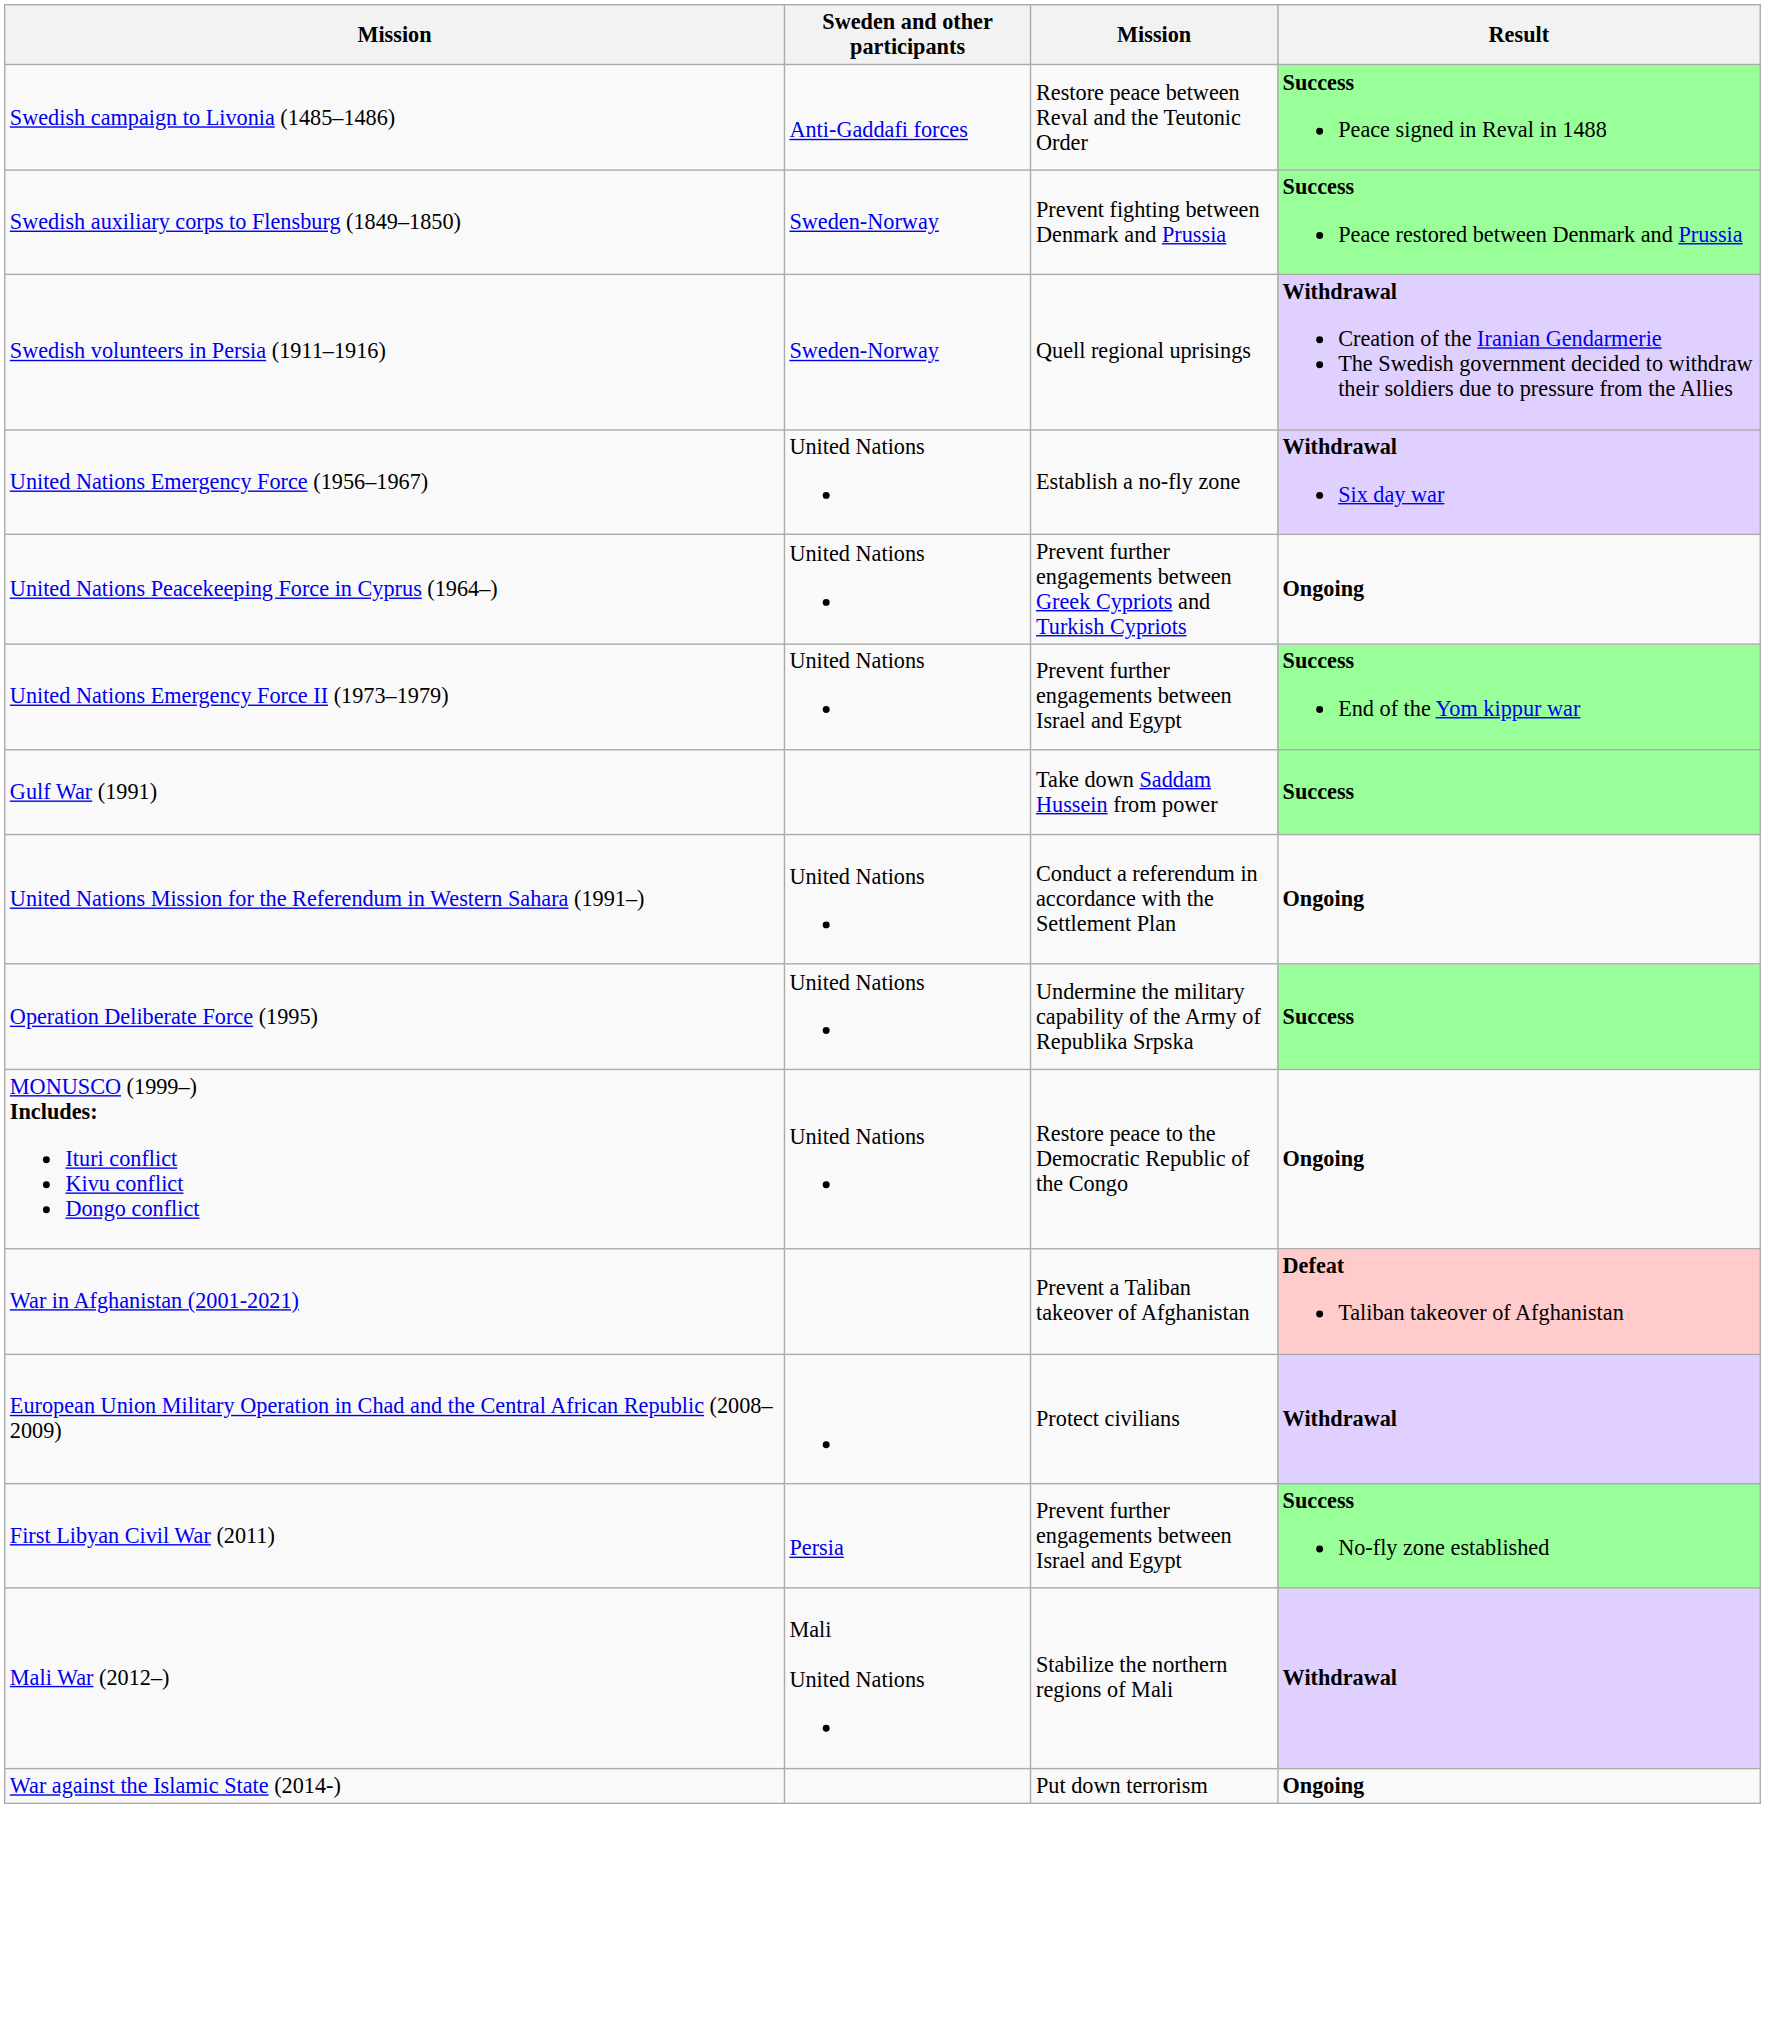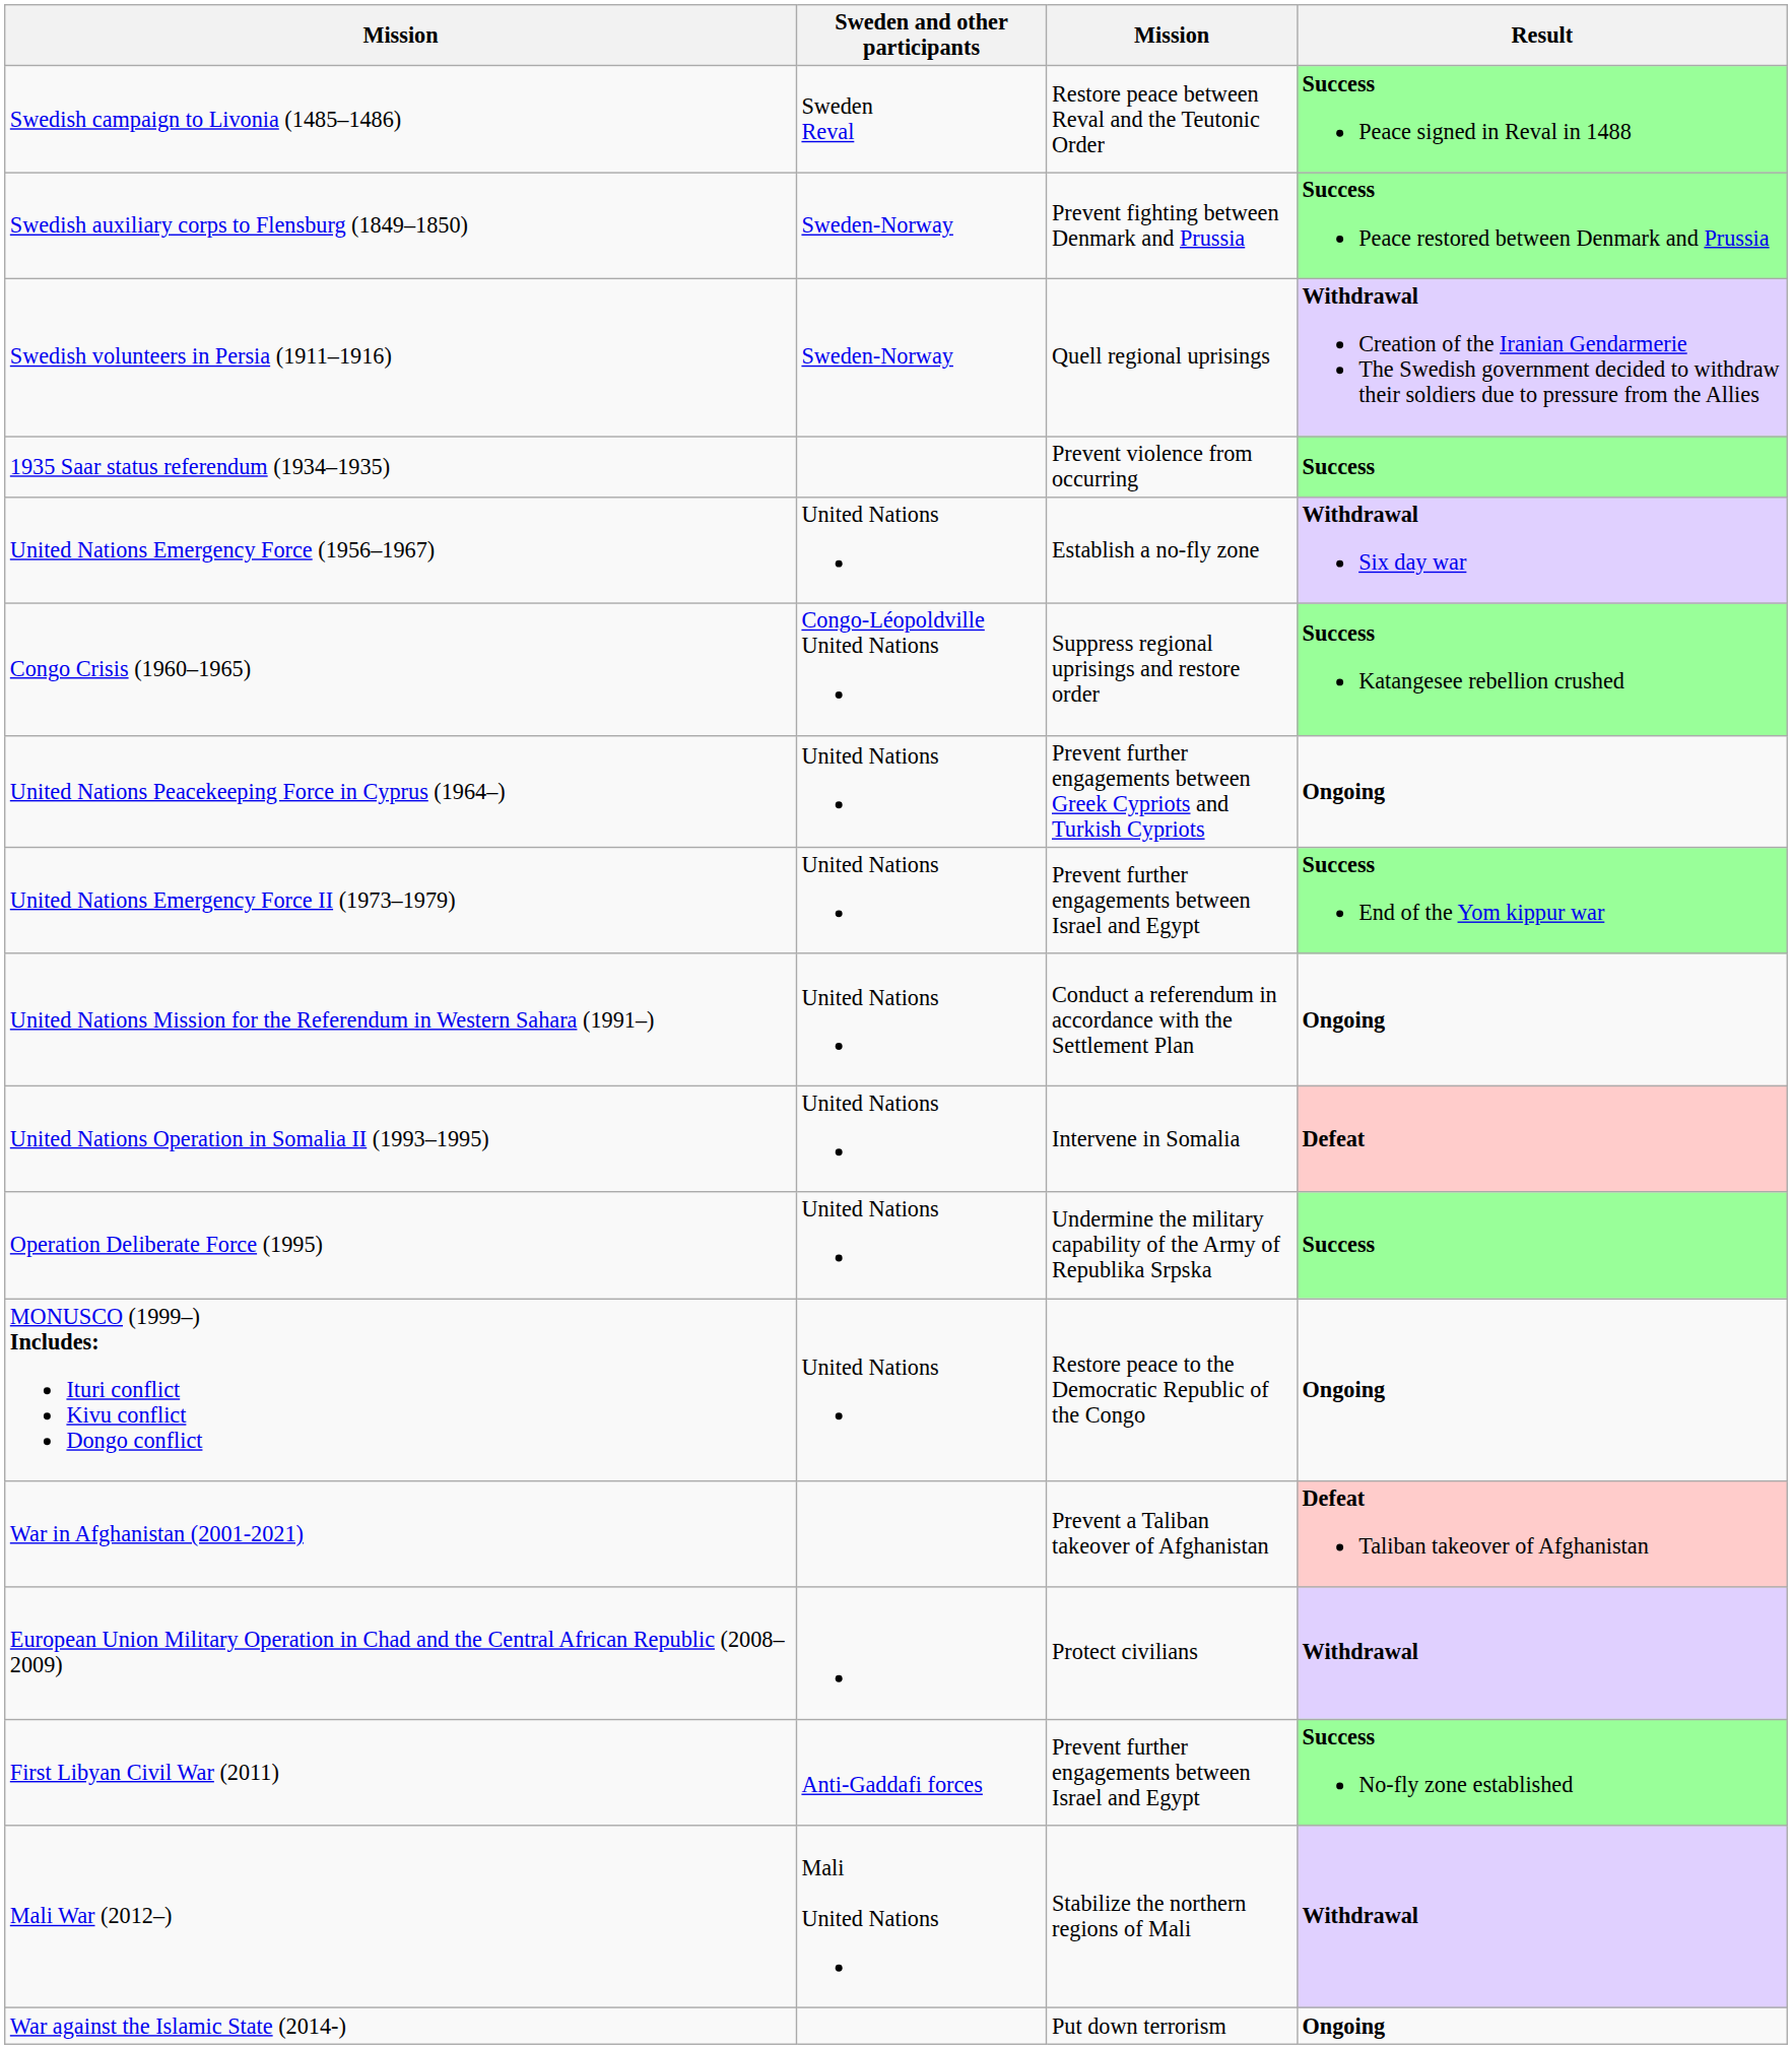 <table class="wikitable sortable" width="100%">
 <tr>
 <th rowspan="1">Mission</th>
 <th rowspan="1" width=170px>Sweden and other participants</th>
 <th rowspan="1" width=170px>Mission</th>
 <th rowspan="1" width=340px>Result</th>
 </tr>
 <tr>
 <td><a href='#'>Swedish campaign to Livonia</a> (1485–1486)</td>
-<td><br> <a href='#'>Anti-Gaddafi forces</a><br></td>
+<td> Sweden <br> <a href='#'>Reval</a></td>
 <td>Restore peace between Reval and the Teutonic Order</td>
 <td bgcolor="#99ff99"><strong>Success</strong><br><ul><li>Peace signed in Reval in 1488</li></ul></td>
 </tr>
 <tr>
 <td><a href='#'>Swedish auxiliary corps to Flensburg</a> (1849–1850)</td>
 <td> <a href='#'>Sweden-Norway</a><br></td>
 <td>Prevent fighting between Denmark and <a href='#'>Prussia</a></td>
 <td bgcolor="#99ff99"><strong>Success</strong><br><ul><li>Peace restored between Denmark and <a href='#'>Prussia</a></li></ul></td>
 </tr>
 <tr>
 <td><a href='#'>Swedish volunteers in Persia</a> (1911–1916)</td>
 <td> <a href='#'>Sweden-Norway</a><br></td>
 <td>Quell regional uprisings</td>
 <td bgcolor="#E0D0FF"><strong>Withdrawal</strong><br><ul><li>Creation of the <a href='#'>Iranian Gendarmerie</a></li><li>The Swedish government decided to withdraw their soldiers due to pressure from the Allies</li></ul></td>
 </tr>
 <tr>
+<td><a href='#'>1935 Saar status referendum</a> (1934–1935)</td>
+<td><br></td>
+<td>Prevent violence from occurring</td>
+<td bgcolor="#99ff99"><strong>Success</strong></td>
+</tr>
+<tr>
 <td><a href='#'>United Nations Emergency Force</a> (1956–1967)</td>
 <td> United Nations<br><ul><li></li></ul></td>
 <td>Establish a no-fly zone</td>
 <td bgcolor="#E0D0FF"><strong>Withdrawal</strong><br><ul><li><a href='#'>Six day war</a></li></ul></td>
+</tr>
+<tr>
+<td><a href='#'>Congo Crisis</a> (1960–1965)</td>
+<td> <a href='#'>Congo-Léopoldville</a><br> United Nations<br><ul><li></li></ul></td>
+<td>Suppress regional uprisings and restore order</td>
+<td bgcolor="#99ff99"><strong>Success</strong><br><ul><li>Katangesee rebellion crushed</li></ul></td>
 </tr>
 <tr>
 <td><a href='#'>United Nations Peacekeeping Force in Cyprus</a> (1964–)</td>
 <td>United Nations<br><ul><li></li></ul></td>
 <td>Prevent further engagements between <a href='#'>Greek Cypriots</a> and <a href='#'>Turkish Cypriots</a></td>
 <td><strong>Ongoing</strong></td>
 </tr>
 <tr>
 <td><a href='#'>United Nations Emergency Force II</a> (1973–1979)</td>
 <td> United Nations<br><ul><li></li></ul></td>
 <td>Prevent further engagements between Israel and Egypt</td>
 <td bgcolor="#99ff99"><strong>Success</strong><br><ul><li>End of the <a href='#'>Yom kippur war</a></li></ul></td>
 </tr>
 <tr>
-<td><a href='#'>Gulf War</a> (1991)</td>
-<td><br><br><br></td>
-<td>Take down <a href='#'>Saddam Hussein</a> from power</td>
-<td bgcolor="#99ff99"><strong>Success</strong></td>
-</tr>
-<tr>
 <td><a href='#'>United Nations Mission for the Referendum in Western Sahara</a> (1991–)</td>
 <td><br> United Nations<br><ul><li></li></ul></td>
 <td>Conduct a referendum in accordance with the Settlement Plan</td>
 <td><strong>Ongoing</strong></td>
+</tr>
+<tr>
+<td><a href='#'>United Nations Operation in Somalia II</a> (1993–1995)</td>
+<td> United Nations<br><ul><li></li></ul></td>
+<td>Intervene in Somalia</td>
+<td bgcolor="#FFCCCB"><strong>Defeat</strong></td>
 </tr>
 <tr>
 <td><a href='#'>Operation Deliberate Force</a> (1995)</td>
 <td> United Nations<br><ul><li></li></ul></td>
 <td>Undermine the military capability of the Army of Republika Srpska</td>
 <td bgcolor="#99ff99"><strong>Success</strong></td>
 </tr>
 <tr>
 <td><a href='#'>MONUSCO</a> (1999–)<br><strong>Includes:</strong><ul><li><a href='#'>Ituri conflict</a></li><li><a href='#'>Kivu conflict</a></li><li><a href='#'>Dongo conflict</a></li></ul></td>
 <td><br>  United Nations<br><ul><li></li></ul></td>
 <td>Restore peace to the Democratic Republic of the Congo</td>
 <td><strong>Ongoing</strong></td>
 </tr>
 <tr>
 <td><a href='#'>War in Afghanistan (2001-2021)</a></td>
 <td><br></td>
 <td>Prevent a Taliban takeover of Afghanistan</td>
 <td bgcolor="#FFCCCB"><strong>Defeat</strong><br><ul><li>Taliban takeover of Afghanistan</li></ul></td>
 </tr>
 <tr>
 <td><a href='#'>European Union Military Operation in Chad and the Central African Republic</a> (2008–2009)</td>
 <td><br><br><ul><li></li></ul></td>
 <td>Protect civilians</td>
 <td bgcolor="#E0D0FF"><strong>Withdrawal</strong></td>
 </tr>
 <tr>
 <td><a href='#'>First Libyan Civil War</a> (2011)</td>
-<td><br> <a href='#'>Persia</a></td>
+<td><br> <a href='#'>Anti-Gaddafi forces</a><br></td>
 <td>Prevent further engagements between Israel and Egypt</td>
 <td bgcolor="#99ff99"><strong>Success</strong><br><ul><li>No-fly zone established</li></ul></td>
 </tr>
 <tr>
 <td><a href='#'>Mali War</a> (2012–)</td>
 <td><br> Mali<br><br> United Nations<br><ul><li></li></ul></td>
 <td>Stabilize the northern regions of Mali</td>
 <td bgcolor="#E0D0FF"><strong>Withdrawal</strong></td>
 </tr>
 <tr>
 <td><a href='#'>War against the Islamic State</a> (2014-)</td>
 <td><br></td>
 <td>Put down terrorism</td>
 <td><strong>Ongoing</strong></td>
 </tr>
 </table>
